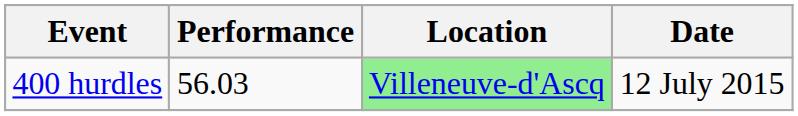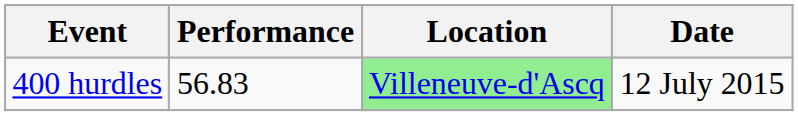 <table class="wikitable" style="border-collapse: collapse; font-size: 95%;">
 <tr>
 <th scope="col">Event</th>
 <th scope="col">Performance</th>
 <th scope="col">Location</th>
 <th scope="col">Date</th>
 </tr>
 <tr>
 <td><a href='#'>400 hurdles</a></td>
-<td>56.03</td>
+<td>56.83</td>
 <td style="background: lightgreen;"><a href='#'>Villeneuve-d'Ascq</a></td>
 <td>12 July 2015</td>
 </tr>
 </table>
